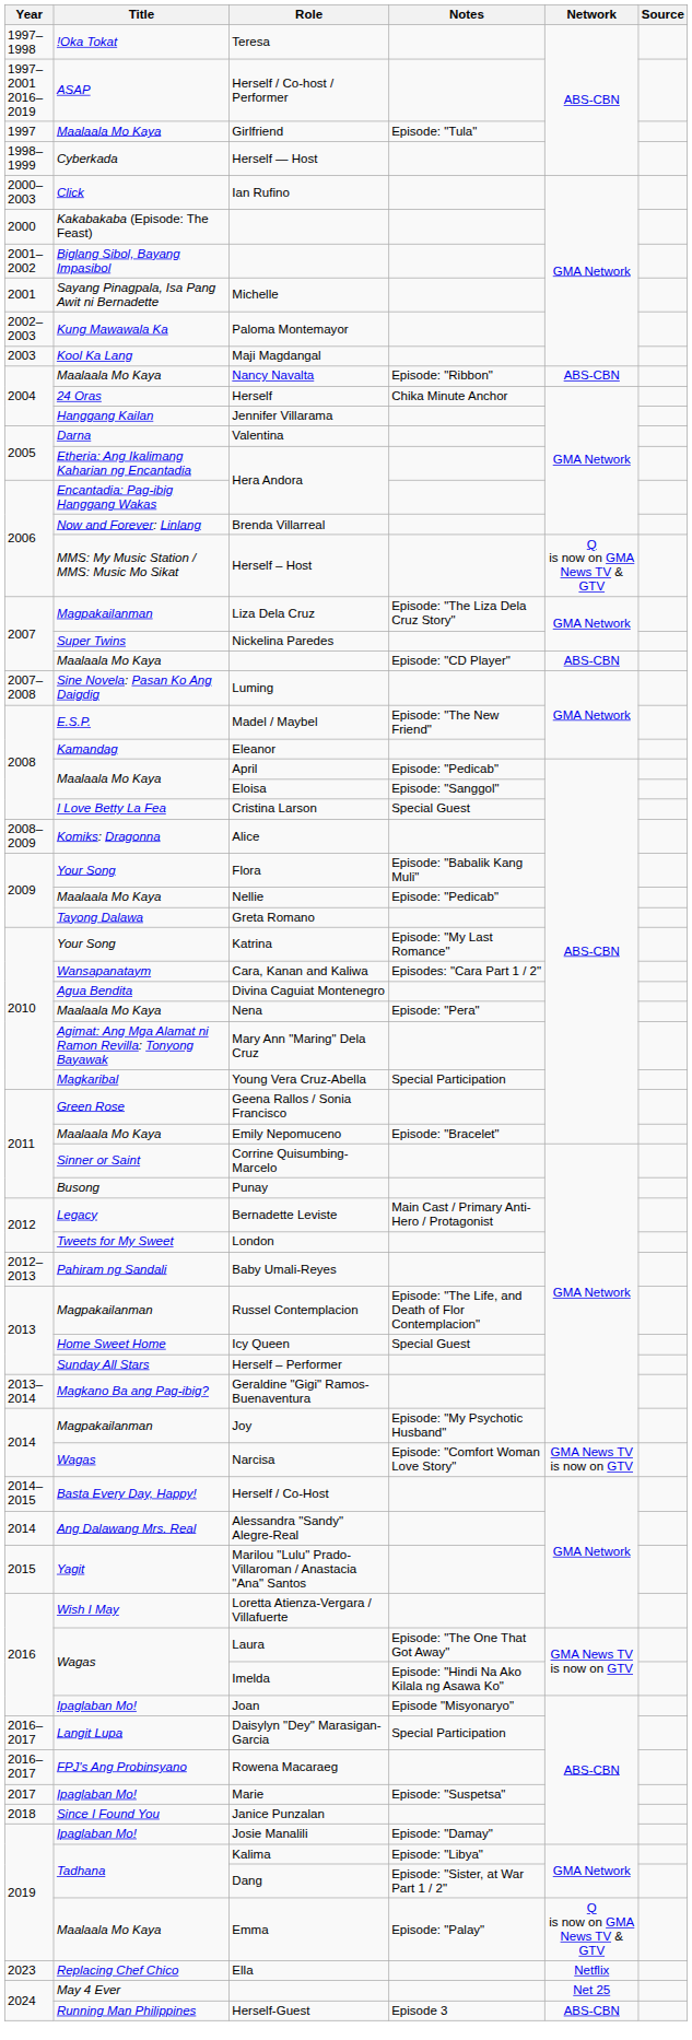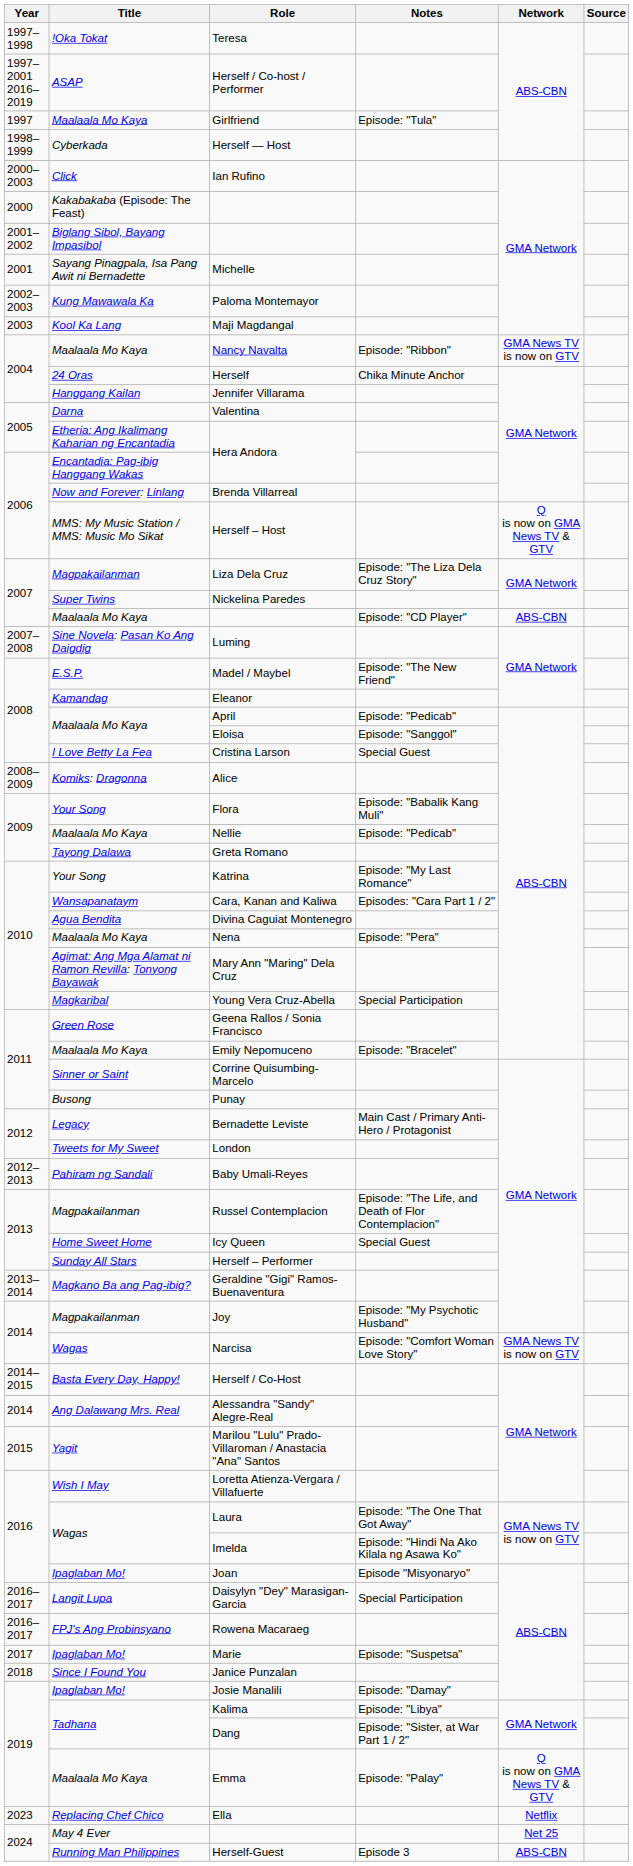 <table class="wikitable sortable" >
 <tr>
 <th>Year</th>
 <th>Title</th>
 <th>Role</th>
 <th class="unsortable">Notes </th>
 <th>Network</th>
 <th class="unsortable">Source </th>
 </tr>
 <tr>
 <td>1997–1998</td>
 <td><em><a href='#'>!Oka Tokat</a></em></td>
 <td>Teresa</td>
 <td></td>
 <td rowspan="4" style="text-align:center;"><a href='#'>ABS-CBN</a></td>
 <td></td>
 </tr>
 <tr>
 <td>1997–2001 <br> 2016–2019</td>
 <td><em><a href='#'>ASAP</a></em></td>
 <td>Herself / Co-host / Performer</td>
 <td></td>
 <td></td>
 </tr>
 <tr>
 <td>1997</td>
 <td><em><a href='#'>Maalaala Mo Kaya</a></em></td>
 <td>Girlfriend</td>
 <td>Episode: "Tula"</td>
 <td></td>
 </tr>
 <tr>
 <td>1998–1999</td>
 <td><em>Cyberkada</em></td>
 <td>Herself — Host</td>
 <td></td>
 <td></td>
 </tr>
 <tr>
 <td>2000–2003</td>
 <td><em><a href='#'>Click</a></em></td>
 <td>Ian Rufino</td>
 <td></td>
 <td rowspan="6" style="text-align:center;"><a href='#'>GMA Network</a></td>
 <td></td>
 </tr>
 <tr>
 <td>2000</td>
 <td><em>Kakabakaba</em> (Episode: The Feast)</td>
 <td></td>
 <td></td>
 <td></td>
 </tr>
 <tr>
 <td>2001–2002</td>
 <td><em><a href='#'>Biglang Sibol, Bayang Impasibol</a></em></td>
 <td></td>
 <td></td>
 <td></td>
 </tr>
 <tr>
 <td>2001</td>
 <td><em>Sayang Pinagpala, Isa Pang Awit ni Bernadette</em></td>
 <td>Michelle</td>
 <td></td>
 <td></td>
 </tr>
 <tr>
 <td>2002–2003</td>
 <td><em><a href='#'>Kung Mawawala Ka</a></em></td>
 <td>Paloma Montemayor</td>
 <td></td>
 <td></td>
 </tr>
 <tr>
 <td>2003</td>
 <td><em><a href='#'>Kool Ka Lang</a></em></td>
 <td>Maji Magdangal</td>
 <td></td>
 <td></td>
 </tr>
 <tr>
 <td rowspan="3">2004</td>
 <td><em>Maalaala Mo Kaya</em></td>
 <td><a href='#'>Nancy Navalta</a></td>
 <td>Episode: "Ribbon"</td>
-<td style="text-align:center;"><a href='#'>ABS-CBN</a></td>
+<td style="text-align:center;"><a href='#'>GMA News TV</a> <br> is now on <a href='#'> GTV</a></td>
 <td></td>
 </tr>
 <tr>
 <td><em><a href='#'>24 Oras</a></em></td>
 <td>Herself</td>
 <td>Chika Minute Anchor</td>
 <td Rowspan="6" style="text-align:center;"><a href='#'>GMA Network</a></td>
 <td></td>
 </tr>
 <tr>
 <td><em><a href='#'>Hanggang Kailan</a></em></td>
 <td>Jennifer Villarama</td>
 <td></td>
 <td></td>
 </tr>
 <tr>
 <td rowspan="2">2005</td>
 <td><em><a href='#'>Darna</a></em></td>
 <td>Valentina</td>
 <td></td>
 <td></td>
 </tr>
 <tr>
 <td><em><a href='#'>Etheria: Ang Ikalimang Kaharian ng Encantadia</a></em></td>
 <td rowspan="2">Hera Andora</td>
 <td></td>
 </tr>
 <tr>
 <td rowspan="3">2006</td>
 <td><em><a href='#'>Encantadia: Pag-ibig Hanggang Wakas</a></em></td>
 <td></td>
 <td></td>
 </tr>
 <tr>
 <td><em> <a href='#'>Now and Forever</a>: <a href='#'>Linlang</a></em></td>
 <td>Brenda Villarreal</td>
 <td></td>
 <td></td>
 </tr>
 <tr>
 <td><em>MMS: My Music Station / MMS: Music Mo Sikat</em></td>
 <td>Herself – Host</td>
 <td></td>
 <td style="text-align:center;"><a href='#'> Q</a> <br> is now on <a href='#'>GMA News TV</a> & <a href='#'> GTV</a></td>
 <td></td>
 </tr>
 <tr>
 <td rowspan="3">2007</td>
 <td><em><a href='#'>Magpakailanman</a></em></td>
 <td>Liza Dela Cruz</td>
 <td>Episode: "The Liza Dela Cruz Story"</td>
 <td rowspan="2" style="text-align:center;"><a href='#'>GMA Network</a></td>
 <td></td>
 </tr>
 <tr>
 <td><em><a href='#'>Super Twins</a></em></td>
 <td>Nickelina Paredes</td>
 <td></td>
 <td></td>
 </tr>
 <tr>
 <td><em>Maalaala Mo Kaya</em></td>
 <td></td>
 <td>Episode: "CD Player"</td>
 <td style="text-align:center;"><a href='#'>ABS-CBN</a></td>
 <td></td>
 </tr>
 <tr>
 <td>2007–2008</td>
 <td><em><a href='#'>Sine Novela</a>: <a href='#'>Pasan Ko Ang Daigdig</a></em></td>
 <td>Luming</td>
 <td></td>
 <td rowspan="3" style="text-align:center;"><a href='#'>GMA Network</a></td>
 <td></td>
 </tr>
 <tr>
 <td rowspan="5">2008</td>
 <td><em> <a href='#'>E.S.P.</a></em></td>
 <td>Madel / Maybel</td>
 <td>Episode: "The New Friend"</td>
 <td></td>
 </tr>
 <tr>
 <td><em><a href='#'>Kamandag</a></em></td>
 <td>Eleanor</td>
 <td></td>
 <td></td>
 </tr>
 <tr>
 <td rowspan="2"><em>Maalaala Mo Kaya</em></td>
 <td>April</td>
 <td>Episode: "Pedicab"</td>
 <td rowspan="15" style="text-align:center;"><a href='#'>ABS-CBN</a></td>
 <td></td>
 </tr>
 <tr>
 <td>Eloisa</td>
 <td>Episode: "Sanggol"</td>
 <td></td>
 </tr>
 <tr>
 <td><em><a href='#'>I Love Betty La Fea</a></em></td>
 <td>Cristina Larson</td>
 <td>Special Guest</td>
 <td></td>
 </tr>
 <tr>
 <td>2008–2009</td>
 <td><em> <a href='#'>Komiks</a>: <a href='#'>Dragonna</a></em></td>
 <td>Alice</td>
 <td></td>
 <td></td>
 </tr>
 <tr>
 <td rowspan="3">2009</td>
 <td><em> <a href='#'>Your Song</a></em></td>
 <td>Flora</td>
 <td>Episode: "Babalik Kang Muli"</td>
 <td></td>
 </tr>
 <tr>
 <td><em>Maalaala Mo Kaya</em></td>
 <td>Nellie</td>
 <td>Episode: "Pedicab"</td>
 <td></td>
 </tr>
 <tr>
 <td><em><a href='#'>Tayong Dalawa</a></em></td>
 <td>Greta Romano</td>
 <td></td>
 <td></td>
 </tr>
 <tr>
 <td rowspan="6">2010</td>
 <td><em>Your Song</em></td>
 <td>Katrina</td>
 <td>Episode: "My Last Romance"</td>
 <td></td>
 </tr>
 <tr>
 <td><em><a href='#'>Wansapanataym</a></em></td>
 <td>Cara, Kanan and Kaliwa</td>
 <td>Episodes: "Cara Part 1 / 2"</td>
 <td></td>
 </tr>
 <tr>
 <td><em><a href='#'>Agua Bendita</a></em></td>
 <td>Divina Caguiat Montenegro</td>
 <td></td>
 <td></td>
 </tr>
 <tr>
 <td><em>Maalaala Mo Kaya</em></td>
 <td>Nena</td>
 <td>Episode: "Pera"</td>
 <td></td>
 </tr>
 <tr>
 <td><em><a href='#'>Agimat: Ang Mga Alamat ni Ramon Revilla</a>: <a href='#'>Tonyong Bayawak</a></em></td>
 <td>Mary Ann "Maring" Dela Cruz</td>
 <td></td>
 <td></td>
 </tr>
 <tr>
 <td><em><a href='#'>Magkaribal</a></em></td>
 <td>Young Vera Cruz-Abella</td>
 <td>Special Participation</td>
 <td></td>
 </tr>
 <tr>
 <td rowspan="4">2011</td>
 <td><em><a href='#'>Green Rose</a></em></td>
 <td>Geena Rallos / Sonia Francisco</td>
 <td></td>
 <td></td>
 </tr>
 <tr>
 <td><em>Maalaala Mo Kaya</em></td>
 <td>Emily Nepomuceno</td>
 <td>Episode: "Bracelet"</td>
 <td></td>
 </tr>
 <tr>
 <td><em><a href='#'>Sinner or Saint</a></em></td>
 <td>Corrine Quisumbing-Marcelo</td>
 <td></td>
 <td rowspan="10" style="text-align:center;"><a href='#'>GMA Network</a></td>
 <td></td>
 </tr>
 <tr>
 <td><em>Busong</em></td>
 <td>Punay</td>
 <td></td>
 <td></td>
 </tr>
 <tr>
 <td rowspan="2">2012</td>
 <td><em><a href='#'>Legacy</a></em></td>
 <td>Bernadette Leviste</td>
 <td>Main Cast / Primary Anti-Hero / Protagonist</td>
 <td></td>
 </tr>
 <tr>
 <td><em><a href='#'>Tweets for My Sweet</a></em></td>
 <td>London</td>
 <td></td>
 <td></td>
 </tr>
 <tr>
 <td>2012–2013</td>
 <td><em><a href='#'>Pahiram ng Sandali</a></em></td>
 <td>Baby Umali-Reyes</td>
 <td></td>
 <td></td>
 </tr>
 <tr>
 <td rowspan="3">2013</td>
 <td><em>Magpakailanman</em></td>
 <td>Russel Contemplacion</td>
 <td>Episode: "The Life, and Death of Flor Contemplacion"</td>
 <td></td>
 </tr>
 <tr>
 <td><em><a href='#'>Home Sweet Home</a></em></td>
 <td>Icy Queen</td>
 <td>Special Guest</td>
 <td></td>
 </tr>
 <tr>
 <td><em><a href='#'>Sunday All Stars</a></em></td>
 <td>Herself – Performer</td>
 <td></td>
 <td></td>
 </tr>
 <tr>
 <td>2013–2014</td>
 <td><em><a href='#'>Magkano Ba ang Pag-ibig?</a></em></td>
 <td>Geraldine "Gigi" Ramos-Buenaventura</td>
 <td></td>
 <td></td>
 </tr>
 <tr>
 <td rowspan="2">2014</td>
 <td><em>Magpakailanman</em></td>
 <td>Joy</td>
 <td>Episode: "My Psychotic Husband"</td>
 <td></td>
 </tr>
 <tr>
 <td><em><a href='#'>Wagas</a></em></td>
 <td>Narcisa</td>
 <td>Episode: "Comfort Woman Love Story"</td>
 <td style="text-align:center;"><a href='#'>GMA News TV</a> <br> is now on <a href='#'> GTV</a></td>
 <td></td>
 </tr>
 <tr>
 <td>2014–2015</td>
 <td><em><a href='#'>Basta Every Day, Happy!</a></em></td>
 <td>Herself / Co-Host</td>
 <td></td>
 <td rowspan="4" style="text-align:center;"><a href='#'>GMA Network</a></td>
 <td></td>
 </tr>
 <tr>
 <td>2014</td>
 <td><em><a href='#'>Ang Dalawang Mrs. Real</a></em></td>
 <td>Alessandra "Sandy" Alegre-Real</td>
 <td></td>
 <td></td>
 </tr>
 <tr>
 <td>2015</td>
 <td><em> <a href='#'>Yagit</a></em></td>
 <td>Marilou "Lulu" Prado-Villaroman / Anastacia "Ana" Santos</td>
 <td></td>
 <td></td>
 </tr>
 <tr>
 <td rowspan="4">2016</td>
 <td><em><a href='#'>Wish I May</a></em></td>
 <td>Loretta Atienza-Vergara / Villafuerte</td>
 <td></td>
 <td></td>
 </tr>
 <tr>
 <td rowspan="2"><em>Wagas</em></td>
 <td>Laura</td>
 <td>Episode: "The One That Got Away"</td>
 <td rowspan="2" style="text-align:center;"><a href='#'>GMA News TV</a> <br> is now on <a href='#'> GTV</a></td>
 <td></td>
 </tr>
 <tr>
 <td>Imelda</td>
 <td>Episode: "Hindi Na Ako Kilala ng Asawa Ko"</td>
 <td></td>
 </tr>
 <tr>
 <td><em><a href='#'>Ipaglaban Mo!</a></em></td>
 <td>Joan</td>
 <td>Episode "Misyonaryo"</td>
 <td rowspan="6" style="text-align:center;"><a href='#'>ABS-CBN</a></td>
 <td></td>
 </tr>
 <tr>
 <td>2016–2017</td>
 <td><em><a href='#'>Langit Lupa</a></em></td>
 <td>Daisylyn "Dey" Marasigan-Garcia</td>
 <td>Special Participation</td>
 <td></td>
 </tr>
 <tr>
 <td>2016–2017</td>
 <td><em><a href='#'>FPJ's Ang Probinsyano</a></em></td>
 <td>Rowena Macaraeg</td>
 <td></td>
 <td></td>
 </tr>
 <tr>
 <td>2017</td>
 <td><em><a href='#'>Ipaglaban Mo!</a></em></td>
 <td>Marie</td>
 <td>Episode: "Suspetsa"</td>
 <td></td>
 </tr>
 <tr>
 <td>2018</td>
 <td><em> <a href='#'>Since I Found You</a></em></td>
 <td>Janice Punzalan</td>
 <td></td>
 <td></td>
 </tr>
 <tr>
 <td rowspan="4">2019</td>
 <td><em><a href='#'>Ipaglaban Mo!</a></em></td>
 <td>Josie Manalili</td>
 <td>Episode: "Damay"</td>
 <td></td>
 </tr>
 <tr>
 <td rowspan="2"><em><a href='#'>Tadhana</a></em></td>
 <td>Kalima</td>
 <td>Episode: "Libya"</td>
 <td rowspan="2" style="text-align:center;"><a href='#'>GMA Network</a></td>
 <td></td>
 </tr>
 <tr>
 <td>Dang</td>
 <td>Episode: "Sister, at War Part 1 / 2"</td>
 <td></td>
 </tr>
 <tr>
 <td><em>Maalaala Mo Kaya</em></td>
 <td>Emma</td>
 <td>Episode: "Palay"</td>
 <td style="text-align:center;"><a href='#'> Q</a> <br> is now on <a href='#'>GMA News TV</a> & <a href='#'> GTV</a></td>
 <td></td>
 </tr>
 <tr>
 <td>2023</td>
 <td><em><a href='#'>Replacing Chef Chico</a></em></td>
 <td>Ella</td>
 <td></td>
 <td style="text-align:center;"><a href='#'>Netflix</a></td>
 <td></td>
 </tr>
 <tr>
 <td rowspan="2">2024</td>
 <td><em>May 4 Ever</em></td>
 <td></td>
 <td></td>
 <td style="text-align:center;"><a href='#'>Net 25</a></td>
 <td></td>
 </tr>
 <tr>
 <td><em><a href='#'>Running Man Philippines</a></em></td>
 <td>Herself-Guest</td>
 <td>Episode 3</td>
 <td style="text-align:center;"><a href='#'>ABS-CBN</a></td>
 <td></td>
 </tr>
 </table>
